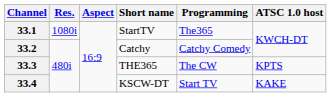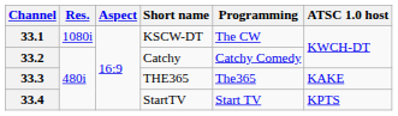 <table class="wikitable">
 <tr>
 <th scope = "col"><a href='#'>Channel</a></th>
 <th scope = "col"><a href='#'>Res.</a></th>
 <th scope = "col"><a href='#'>Aspect</a></th>
 <th scope = "col">Short name</th>
 <th scope = "col">Programming</th>
 <th scope = "col">ATSC 1.0 host</th>
 </tr>
 <tr>
 <th scope = "row">33.1</th>
 <td><a href='#'>1080i</a></td>
 <td rowspan=4><a href='#'>16:9</a></td>
-<td>StartTV</td>
-<td><a href='#'>The365</a></td>
+<td>KSCW-DT</td>
+<td><a href='#'>The CW</a></td>
 <td rowspan=2><a href='#'>KWCH-DT</a></td>
 </tr>
 <tr>
 <th scope = "row">33.2</th>
 <td rowspan=3><a href='#'>480i</a></td>
 <td>Catchy</td>
 <td><a href='#'>Catchy Comedy</a></td>
 </tr>
 <tr>
 <th scope = "row">33.3</th>
 <td>THE365</td>
-<td><a href='#'>The CW</a></td>
-<td><a href='#'>KPTS</a></td>
+<td><a href='#'>The365</a></td>
+<td><a href='#'>KAKE</a></td>
 </tr>
 <tr>
 <th scope = "row">33.4</th>
-<td>KSCW-DT</td>
+<td>StartTV</td>
 <td><a href='#'>Start TV</a></td>
-<td><a href='#'>KAKE</a></td>
+<td><a href='#'>KPTS</a></td>
 </tr>
 </table>
